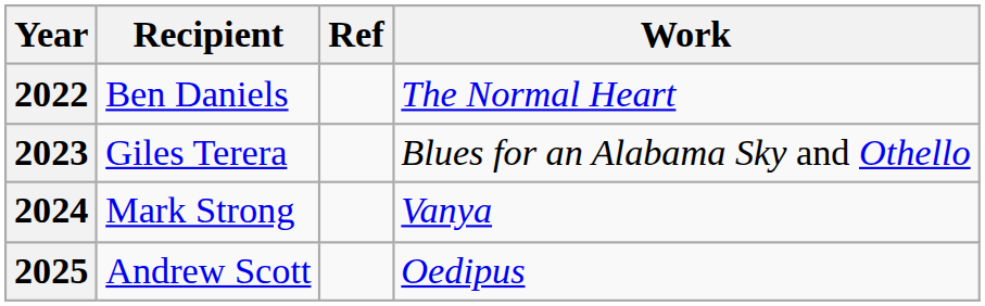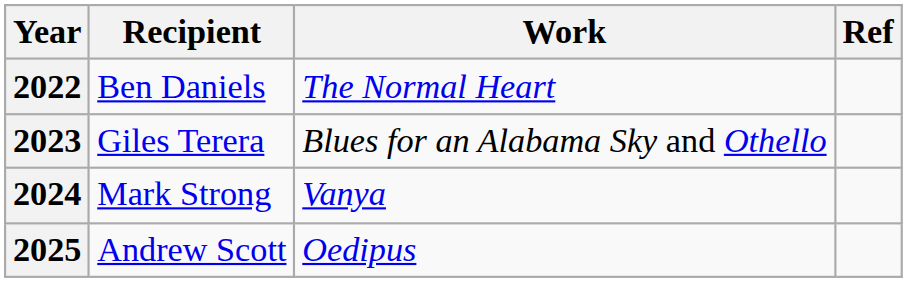 <table class="wikitable">
 <tr>
 <th>Year</th>
 <th>Recipient</th>
+<th>Work</th>
 <th>Ref</th>
-<th>Work</th>
 </tr>
 <tr>
 <th>2022</th>
 <td><a href='#'>Ben Daniels</a></td>
+<td><em><a href='#'>The Normal Heart</a></em></td>
 <td></td>
-<td><em><a href='#'>The Normal Heart</a></em></td>
 </tr>
 <tr>
 <th>2023</th>
 <td><a href='#'>Giles Terera</a></td>
+<td><em>Blues for an Alabama Sky</em> and <em><a href='#'>Othello</a></em></td>
 <td></td>
-<td><em>Blues for an Alabama Sky</em> and <em><a href='#'>Othello</a></em></td>
 </tr>
 <tr>
 <th>2024</th>
 <td><a href='#'>Mark Strong</a></td>
+<td><em><a href='#'>Vanya</a></em></td>
 <td></td>
-<td><em><a href='#'>Vanya</a></em></td>
 </tr>
 <tr>
 <th>2025</th>
 <td><a href='#'>Andrew Scott</a></td>
+<td><em><a href='#'>Oedipus</a></em></td>
 <td></td>
-<td><em><a href='#'>Oedipus</a></em></td>
 </tr>
 </table>
